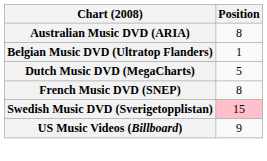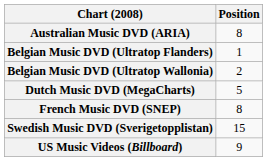 <table class="wikitable sortable plainrowheaders" style="text-align:center">
 <tr>
 <th scope="col">Chart (2008)</th>
 <th scope="col">Position</th>
 </tr>
 <tr>
 <th scope="row">Australian Music DVD (ARIA)</th>
 <td>8</td>
 </tr>
 <tr>
 <th scope="row">Belgian Music DVD (Ultratop Flanders)</th>
 <td>1</td>
 </tr>
 <tr>
+<th scope="row">Belgian Music DVD (Ultratop Wallonia)</th>
+<td>2</td>
+</tr>
+<tr>
 <th scope="row">Dutch Music DVD (MegaCharts)</th>
 <td>5</td>
 </tr>
 <tr>
 <th scope="row">French Music DVD (SNEP)</th>
 <td>8</td>
 </tr>
 <tr>
 <th scope="row">Swedish Music DVD (Sverigetopplistan)</th>
-<td style="background: pink;">15</td>
+<td>15</td>
 </tr>
 <tr>
 <th scope="row">US Music Videos (<em>Billboard</em>)</th>
 <td>9</td>
 </tr>
 </table>
